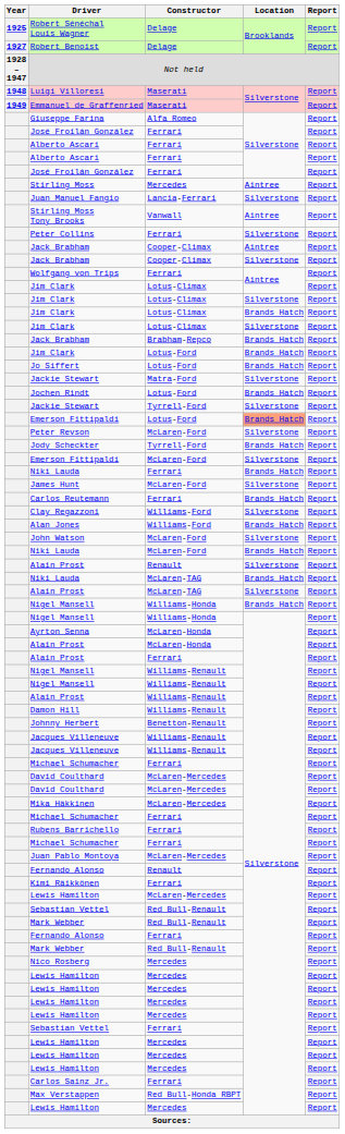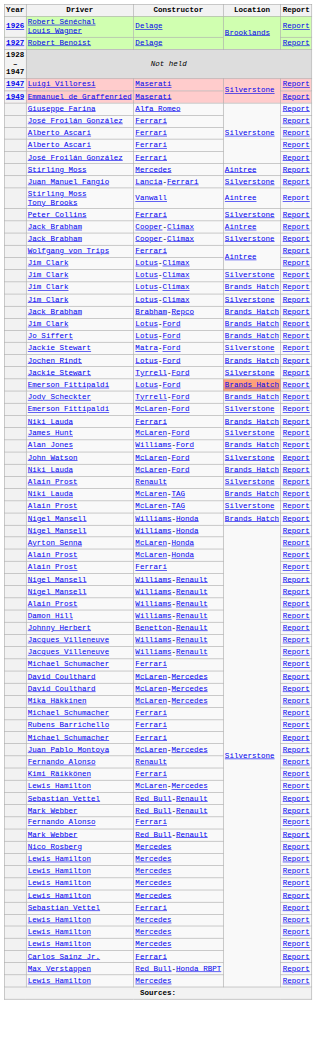 <table class="wikitable" style="font-size: 95%;">
 <tr>
 <th>Year</th>
 <th>Driver</th>
 <th>Constructor</th>
 <th>Location</th>
 <th>Report</th>
 </tr>
 <tr style="background:#D0FFB0;">
-<th><a href='#'>1925</a></th>
+<th><a href='#'>1926</a></th>
 <td> <a href='#'>Robert Sénéchal</a><br> <a href='#'>Louis Wagner</a></td>
 <td><a href='#'>Delage</a></td>
 <td rowspan="2"><a href='#'>Brooklands</a></td>
 <td><a href='#'>Report</a></td>
 </tr>
 <tr style="background:#D0FFB0;">
 <th><a href='#'>1927</a></th>
 <td> <a href='#'>Robert Benoist</a></td>
 <td><a href='#'>Delage</a></td>
 <td><a href='#'>Report</a></td>
 </tr>
 <tr style="background:#ddd;">
 <th>1928<br>–<br>1947</th>
 <td align=center colspan=4><em>Not held</em></td>
 </tr>
 <tr style="background:#fcc;">
-<th><a href='#'>1948</a></th>
+<th><a href='#'>1947</a></th>
 <td> <a href='#'>Luigi Villoresi</a></td>
 <td><a href='#'>Maserati</a></td>
 <td rowspan="2"><a href='#'>Silverstone</a></td>
 <td><a href='#'>Report</a></td>
 </tr>
 <tr style="background:#fcc;">
 <th><a href='#'>1949</a></th>
 <td> <a href='#'>Emmanuel de Graffenried</a></td>
 <td><a href='#'>Maserati</a></td>
 <td><a href='#'>Report</a></td>
 </tr>
 <tr>
 <th></th>
 <td> <a href='#'>Giuseppe Farina</a></td>
 <td><a href='#'>Alfa Romeo</a></td>
 <td rowspan="5"><a href='#'>Silverstone</a></td>
 <td><a href='#'>Report</a></td>
 </tr>
 <tr>
 <th></th>
 <td> <a href='#'>José Froilán González</a></td>
 <td><a href='#'>Ferrari</a></td>
 <td><a href='#'>Report</a></td>
 </tr>
 <tr>
 <th></th>
 <td> <a href='#'>Alberto Ascari</a></td>
 <td><a href='#'>Ferrari</a></td>
 <td><a href='#'>Report</a></td>
 </tr>
 <tr>
 <th></th>
 <td> <a href='#'>Alberto Ascari</a></td>
 <td><a href='#'>Ferrari</a></td>
 <td><a href='#'>Report</a></td>
 </tr>
 <tr>
 <th></th>
 <td> <a href='#'>José Froilán González</a></td>
 <td><a href='#'>Ferrari</a></td>
 <td><a href='#'>Report</a></td>
 </tr>
 <tr>
 <th></th>
 <td> <a href='#'>Stirling Moss</a></td>
 <td><a href='#'>Mercedes</a></td>
 <td><a href='#'>Aintree</a></td>
 <td><a href='#'>Report</a></td>
 </tr>
 <tr>
 <th></th>
 <td> <a href='#'>Juan Manuel Fangio</a></td>
 <td><a href='#'>Lancia</a>-<a href='#'>Ferrari</a></td>
 <td><a href='#'>Silverstone</a></td>
 <td><a href='#'>Report</a></td>
 </tr>
 <tr>
 <th></th>
 <td> <a href='#'>Stirling Moss</a><br> <a href='#'>Tony Brooks</a></td>
 <td><a href='#'>Vanwall</a></td>
 <td><a href='#'>Aintree</a></td>
 <td><a href='#'>Report</a></td>
 </tr>
 <tr>
 <th></th>
 <td> <a href='#'>Peter Collins</a></td>
 <td><a href='#'>Ferrari</a></td>
 <td><a href='#'>Silverstone</a></td>
 <td><a href='#'>Report</a></td>
 </tr>
 <tr>
 <th></th>
 <td> <a href='#'>Jack Brabham</a></td>
 <td><a href='#'>Cooper</a>-<a href='#'>Climax</a></td>
 <td><a href='#'>Aintree</a></td>
 <td><a href='#'>Report</a></td>
 </tr>
 <tr>
 <th></th>
 <td> <a href='#'>Jack Brabham</a></td>
 <td><a href='#'>Cooper</a>-<a href='#'>Climax</a></td>
 <td><a href='#'>Silverstone</a></td>
 <td><a href='#'>Report</a></td>
 </tr>
 <tr>
 <th></th>
 <td> <a href='#'>Wolfgang von Trips</a></td>
 <td><a href='#'>Ferrari</a></td>
 <td rowspan="2"><a href='#'>Aintree</a></td>
 <td><a href='#'>Report</a></td>
 </tr>
 <tr>
 <th></th>
 <td> <a href='#'>Jim Clark</a></td>
 <td><a href='#'>Lotus</a>-<a href='#'>Climax</a></td>
 <td><a href='#'>Report</a></td>
 </tr>
 <tr>
 <th></th>
 <td> <a href='#'>Jim Clark</a></td>
 <td><a href='#'>Lotus</a>-<a href='#'>Climax</a></td>
 <td><a href='#'>Silverstone</a></td>
 <td><a href='#'>Report</a></td>
 </tr>
 <tr>
 <th></th>
 <td> <a href='#'>Jim Clark</a></td>
 <td><a href='#'>Lotus</a>-<a href='#'>Climax</a></td>
 <td><a href='#'>Brands Hatch</a></td>
 <td><a href='#'>Report</a></td>
 </tr>
 <tr>
 <th></th>
 <td> <a href='#'>Jim Clark</a></td>
 <td><a href='#'>Lotus</a>-<a href='#'>Climax</a></td>
 <td><a href='#'>Silverstone</a></td>
 <td><a href='#'>Report</a></td>
 </tr>
 <tr>
 <th></th>
 <td> <a href='#'>Jack Brabham</a></td>
 <td><a href='#'>Brabham</a>-<a href='#'>Repco</a></td>
 <td><a href='#'>Brands Hatch</a></td>
 <td><a href='#'>Report</a></td>
 </tr>
 <tr>
 <th></th>
 <td> <a href='#'>Jim Clark</a></td>
 <td><a href='#'>Lotus</a>-<a href='#'>Ford</a></td>
 <td><a href='#'>Brands Hatch</a></td>
 <td><a href='#'>Report</a></td>
 </tr>
 <tr>
 <th></th>
 <td> <a href='#'>Jo Siffert</a></td>
 <td><a href='#'>Lotus</a>-<a href='#'>Ford</a></td>
 <td><a href='#'>Brands Hatch</a></td>
 <td><a href='#'>Report</a></td>
 </tr>
 <tr>
 <th></th>
 <td> <a href='#'>Jackie Stewart</a></td>
 <td><a href='#'>Matra</a>-<a href='#'>Ford</a></td>
 <td><a href='#'>Silverstone</a></td>
 <td><a href='#'>Report</a></td>
 </tr>
 <tr>
 <th></th>
 <td> <a href='#'>Jochen Rindt</a></td>
 <td><a href='#'>Lotus</a>-<a href='#'>Ford</a></td>
 <td><a href='#'>Brands Hatch</a></td>
 <td><a href='#'>Report</a></td>
 </tr>
 <tr>
 <th></th>
 <td> <a href='#'>Jackie Stewart</a></td>
 <td><a href='#'>Tyrrell</a>-<a href='#'>Ford</a></td>
 <td><a href='#'>Silverstone</a></td>
 <td><a href='#'>Report</a></td>
 </tr>
 <tr>
 <th></th>
 <td> <a href='#'>Emerson Fittipaldi</a></td>
 <td><a href='#'>Lotus</a>-<a href='#'>Ford</a></td>
 <td style="background: lightsalmon;"><a href='#'>Brands Hatch</a></td>
 <td><a href='#'>Report</a></td>
 </tr>
 <tr>
 <th></th>
-<td> <a href='#'>Peter Revson</a></td>
-<td><a href='#'>McLaren</a>-<a href='#'>Ford</a></td>
-<td><a href='#'>Silverstone</a></td>
-<td><a href='#'>Report</a></td>
-</tr>
-<tr>
-<th></th>
 <td> <a href='#'>Jody Scheckter</a></td>
 <td><a href='#'>Tyrrell</a>-<a href='#'>Ford</a></td>
 <td><a href='#'>Brands Hatch</a></td>
 <td><a href='#'>Report</a></td>
 </tr>
 <tr>
 <th></th>
 <td> <a href='#'>Emerson Fittipaldi</a></td>
 <td><a href='#'>McLaren</a>-<a href='#'>Ford</a></td>
 <td><a href='#'>Silverstone</a></td>
 <td><a href='#'>Report</a></td>
 </tr>
 <tr>
 <th></th>
 <td> <a href='#'>Niki Lauda</a></td>
 <td><a href='#'>Ferrari</a></td>
 <td><a href='#'>Brands Hatch</a></td>
 <td><a href='#'>Report</a></td>
 </tr>
 <tr>
 <th></th>
 <td> <a href='#'>James Hunt</a></td>
 <td><a href='#'>McLaren</a>-<a href='#'>Ford</a></td>
-<td><a href='#'>Silverstone</a></td>
-<td><a href='#'>Report</a></td>
-</tr>
-<tr>
-<th></th>
-<td> <a href='#'>Carlos Reutemann</a></td>
-<td><a href='#'>Ferrari</a></td>
-<td><a href='#'>Brands Hatch</a></td>
-<td><a href='#'>Report</a></td>
-</tr>
-<tr>
-<th></th>
-<td> <a href='#'>Clay Regazzoni</a></td>
-<td><a href='#'>Williams</a>-<a href='#'>Ford</a></td>
 <td><a href='#'>Silverstone</a></td>
 <td><a href='#'>Report</a></td>
 </tr>
 <tr>
 <th></th>
 <td> <a href='#'>Alan Jones</a></td>
 <td><a href='#'>Williams</a>-<a href='#'>Ford</a></td>
 <td><a href='#'>Brands Hatch</a></td>
 <td><a href='#'>Report</a></td>
 </tr>
 <tr>
 <th></th>
 <td> <a href='#'>John Watson</a></td>
 <td><a href='#'>McLaren</a>-<a href='#'>Ford</a></td>
 <td><a href='#'>Silverstone</a></td>
 <td><a href='#'>Report</a></td>
 </tr>
 <tr>
 <th></th>
 <td> <a href='#'>Niki Lauda</a></td>
 <td><a href='#'>McLaren</a>-<a href='#'>Ford</a></td>
 <td><a href='#'>Brands Hatch</a></td>
 <td><a href='#'>Report</a></td>
 </tr>
 <tr>
 <th></th>
 <td> <a href='#'>Alain Prost</a></td>
 <td><a href='#'>Renault</a></td>
 <td><a href='#'>Silverstone</a></td>
 <td><a href='#'>Report</a></td>
 </tr>
 <tr>
 <th></th>
 <td> <a href='#'>Niki Lauda</a></td>
 <td><a href='#'>McLaren</a>-<a href='#'>TAG</a></td>
 <td><a href='#'>Brands Hatch</a></td>
 <td><a href='#'>Report</a></td>
 </tr>
 <tr>
 <th></th>
 <td> <a href='#'>Alain Prost</a></td>
 <td><a href='#'>McLaren</a>-<a href='#'>TAG</a></td>
 <td><a href='#'>Silverstone</a></td>
 <td><a href='#'>Report</a></td>
 </tr>
 <tr>
 <th></th>
 <td> <a href='#'>Nigel Mansell</a></td>
 <td><a href='#'>Williams</a>-<a href='#'>Honda</a></td>
 <td><a href='#'>Brands Hatch</a></td>
 <td><a href='#'>Report</a></td>
 </tr>
 <tr>
 <th></th>
 <td> <a href='#'>Nigel Mansell</a></td>
 <td><a href='#'>Williams</a>-<a href='#'>Honda</a></td>
 <td rowspan="38"><a href='#'>Silverstone</a></td>
 <td><a href='#'>Report</a></td>
 </tr>
 <tr>
 <th></th>
 <td> <a href='#'>Ayrton Senna</a></td>
 <td><a href='#'>McLaren</a>-<a href='#'>Honda</a></td>
 <td><a href='#'>Report</a></td>
 </tr>
 <tr>
 <th></th>
 <td> <a href='#'>Alain Prost</a></td>
 <td><a href='#'>McLaren</a>-<a href='#'>Honda</a></td>
 <td><a href='#'>Report</a></td>
 </tr>
 <tr>
 <th></th>
 <td> <a href='#'>Alain Prost</a></td>
 <td><a href='#'>Ferrari</a></td>
 <td><a href='#'>Report</a></td>
 </tr>
 <tr>
 <th></th>
 <td> <a href='#'>Nigel Mansell</a></td>
 <td><a href='#'>Williams</a>-<a href='#'>Renault</a></td>
 <td><a href='#'>Report</a></td>
 </tr>
 <tr>
 <th></th>
 <td> <a href='#'>Nigel Mansell</a></td>
 <td><a href='#'>Williams</a>-<a href='#'>Renault</a></td>
 <td><a href='#'>Report</a></td>
 </tr>
 <tr>
 <th></th>
 <td> <a href='#'>Alain Prost</a></td>
 <td><a href='#'>Williams</a>-<a href='#'>Renault</a></td>
 <td><a href='#'>Report</a></td>
 </tr>
 <tr>
 <th></th>
 <td> <a href='#'>Damon Hill</a></td>
 <td><a href='#'>Williams</a>-<a href='#'>Renault</a></td>
 <td><a href='#'>Report</a></td>
 </tr>
 <tr>
 <th></th>
 <td> <a href='#'>Johnny Herbert</a></td>
 <td><a href='#'>Benetton</a>-<a href='#'>Renault</a></td>
 <td><a href='#'>Report</a></td>
 </tr>
 <tr>
 <th></th>
 <td> <a href='#'>Jacques Villeneuve</a></td>
 <td><a href='#'>Williams</a>-<a href='#'>Renault</a></td>
 <td><a href='#'>Report</a></td>
 </tr>
 <tr>
 <th></th>
 <td> <a href='#'>Jacques Villeneuve</a></td>
 <td><a href='#'>Williams</a>-<a href='#'>Renault</a></td>
 <td><a href='#'>Report</a></td>
 </tr>
 <tr>
 <th></th>
 <td> <a href='#'>Michael Schumacher</a></td>
 <td><a href='#'>Ferrari</a></td>
 <td><a href='#'>Report</a></td>
 </tr>
 <tr>
 <th></th>
 <td> <a href='#'>David Coulthard</a></td>
 <td><a href='#'>McLaren</a>-<a href='#'>Mercedes</a></td>
 <td><a href='#'>Report</a></td>
 </tr>
 <tr>
 <th></th>
 <td> <a href='#'>David Coulthard</a></td>
 <td><a href='#'>McLaren</a>-<a href='#'>Mercedes</a></td>
 <td><a href='#'>Report</a></td>
 </tr>
 <tr>
 <th></th>
 <td> <a href='#'>Mika Häkkinen</a></td>
 <td><a href='#'>McLaren</a>-<a href='#'>Mercedes</a></td>
 <td><a href='#'>Report</a></td>
 </tr>
 <tr>
 <th></th>
 <td> <a href='#'>Michael Schumacher</a></td>
 <td><a href='#'>Ferrari</a></td>
 <td><a href='#'>Report</a></td>
 </tr>
 <tr>
 <th></th>
 <td> <a href='#'>Rubens Barrichello</a></td>
 <td><a href='#'>Ferrari</a></td>
 <td><a href='#'>Report</a></td>
 </tr>
 <tr>
 <th></th>
 <td> <a href='#'>Michael Schumacher</a></td>
 <td><a href='#'>Ferrari</a></td>
 <td><a href='#'>Report</a></td>
 </tr>
 <tr>
 <th></th>
 <td> <a href='#'>Juan Pablo Montoya</a></td>
 <td><a href='#'>McLaren</a>-<a href='#'>Mercedes</a></td>
 <td><a href='#'>Report</a></td>
 </tr>
 <tr>
 <th></th>
 <td> <a href='#'>Fernando Alonso</a></td>
 <td><a href='#'>Renault</a></td>
 <td><a href='#'>Report</a></td>
 </tr>
 <tr>
 <th></th>
 <td> <a href='#'>Kimi Räikkönen</a></td>
 <td><a href='#'>Ferrari</a></td>
 <td><a href='#'>Report</a></td>
 </tr>
 <tr>
 <th></th>
 <td> <a href='#'>Lewis Hamilton</a></td>
 <td><a href='#'>McLaren</a>-<a href='#'>Mercedes</a></td>
 <td><a href='#'>Report</a></td>
 </tr>
 <tr>
 <th></th>
 <td> <a href='#'>Sebastian Vettel</a></td>
 <td><a href='#'>Red Bull</a>-<a href='#'>Renault</a></td>
 <td><a href='#'>Report</a></td>
 </tr>
 <tr>
 <th></th>
 <td> <a href='#'>Mark Webber</a></td>
 <td><a href='#'>Red Bull</a>-<a href='#'>Renault</a></td>
 <td><a href='#'>Report</a></td>
 </tr>
 <tr>
 <th></th>
 <td> <a href='#'>Fernando Alonso</a></td>
 <td><a href='#'>Ferrari</a></td>
 <td><a href='#'>Report</a></td>
 </tr>
 <tr>
 <th></th>
 <td> <a href='#'>Mark Webber</a></td>
 <td><a href='#'>Red Bull</a>-<a href='#'>Renault</a></td>
 <td><a href='#'>Report</a></td>
 </tr>
 <tr>
 <th></th>
 <td> <a href='#'>Nico Rosberg</a></td>
 <td><a href='#'>Mercedes</a></td>
 <td><a href='#'>Report</a></td>
 </tr>
 <tr>
 <th></th>
 <td> <a href='#'>Lewis Hamilton</a></td>
 <td><a href='#'>Mercedes</a></td>
 <td><a href='#'>Report</a></td>
 </tr>
 <tr>
 <th></th>
 <td> <a href='#'>Lewis Hamilton</a></td>
 <td><a href='#'>Mercedes</a></td>
 <td><a href='#'>Report</a></td>
 </tr>
 <tr>
 <th></th>
 <td> <a href='#'>Lewis Hamilton</a></td>
 <td><a href='#'>Mercedes</a></td>
 <td><a href='#'>Report</a></td>
 </tr>
 <tr>
 <th></th>
 <td> <a href='#'>Lewis Hamilton</a></td>
 <td><a href='#'>Mercedes</a></td>
 <td><a href='#'>Report</a></td>
 </tr>
 <tr>
 <th></th>
 <td> <a href='#'>Sebastian Vettel</a></td>
 <td><a href='#'>Ferrari</a></td>
 <td><a href='#'>Report</a></td>
 </tr>
 <tr>
 <th></th>
 <td> <a href='#'>Lewis Hamilton</a></td>
 <td><a href='#'>Mercedes</a></td>
 <td><a href='#'>Report</a></td>
 </tr>
 <tr>
 <th></th>
 <td> <a href='#'>Lewis Hamilton</a></td>
 <td><a href='#'>Mercedes</a></td>
 <td><a href='#'>Report</a></td>
 </tr>
 <tr>
 <th></th>
 <td> <a href='#'>Lewis Hamilton</a></td>
 <td><a href='#'>Mercedes</a></td>
 <td><a href='#'>Report</a></td>
 </tr>
 <tr>
 <th></th>
 <td> <a href='#'>Carlos Sainz Jr.</a></td>
 <td><a href='#'>Ferrari</a></td>
 <td><a href='#'>Report</a></td>
 </tr>
 <tr>
 <th></th>
 <td> <a href='#'>Max Verstappen</a></td>
 <td><a href='#'>Red Bull</a>-<a href='#'>Honda RBPT</a></td>
 <td><a href='#'>Report</a></td>
 </tr>
 <tr>
 <th></th>
 <td> <a href='#'>Lewis Hamilton</a></td>
 <td><a href='#'>Mercedes</a></td>
 <td><a href='#'>Report</a></td>
 </tr>
 <tr>
 <th colspan=5>Sources:</th>
 </tr>
 </table>
